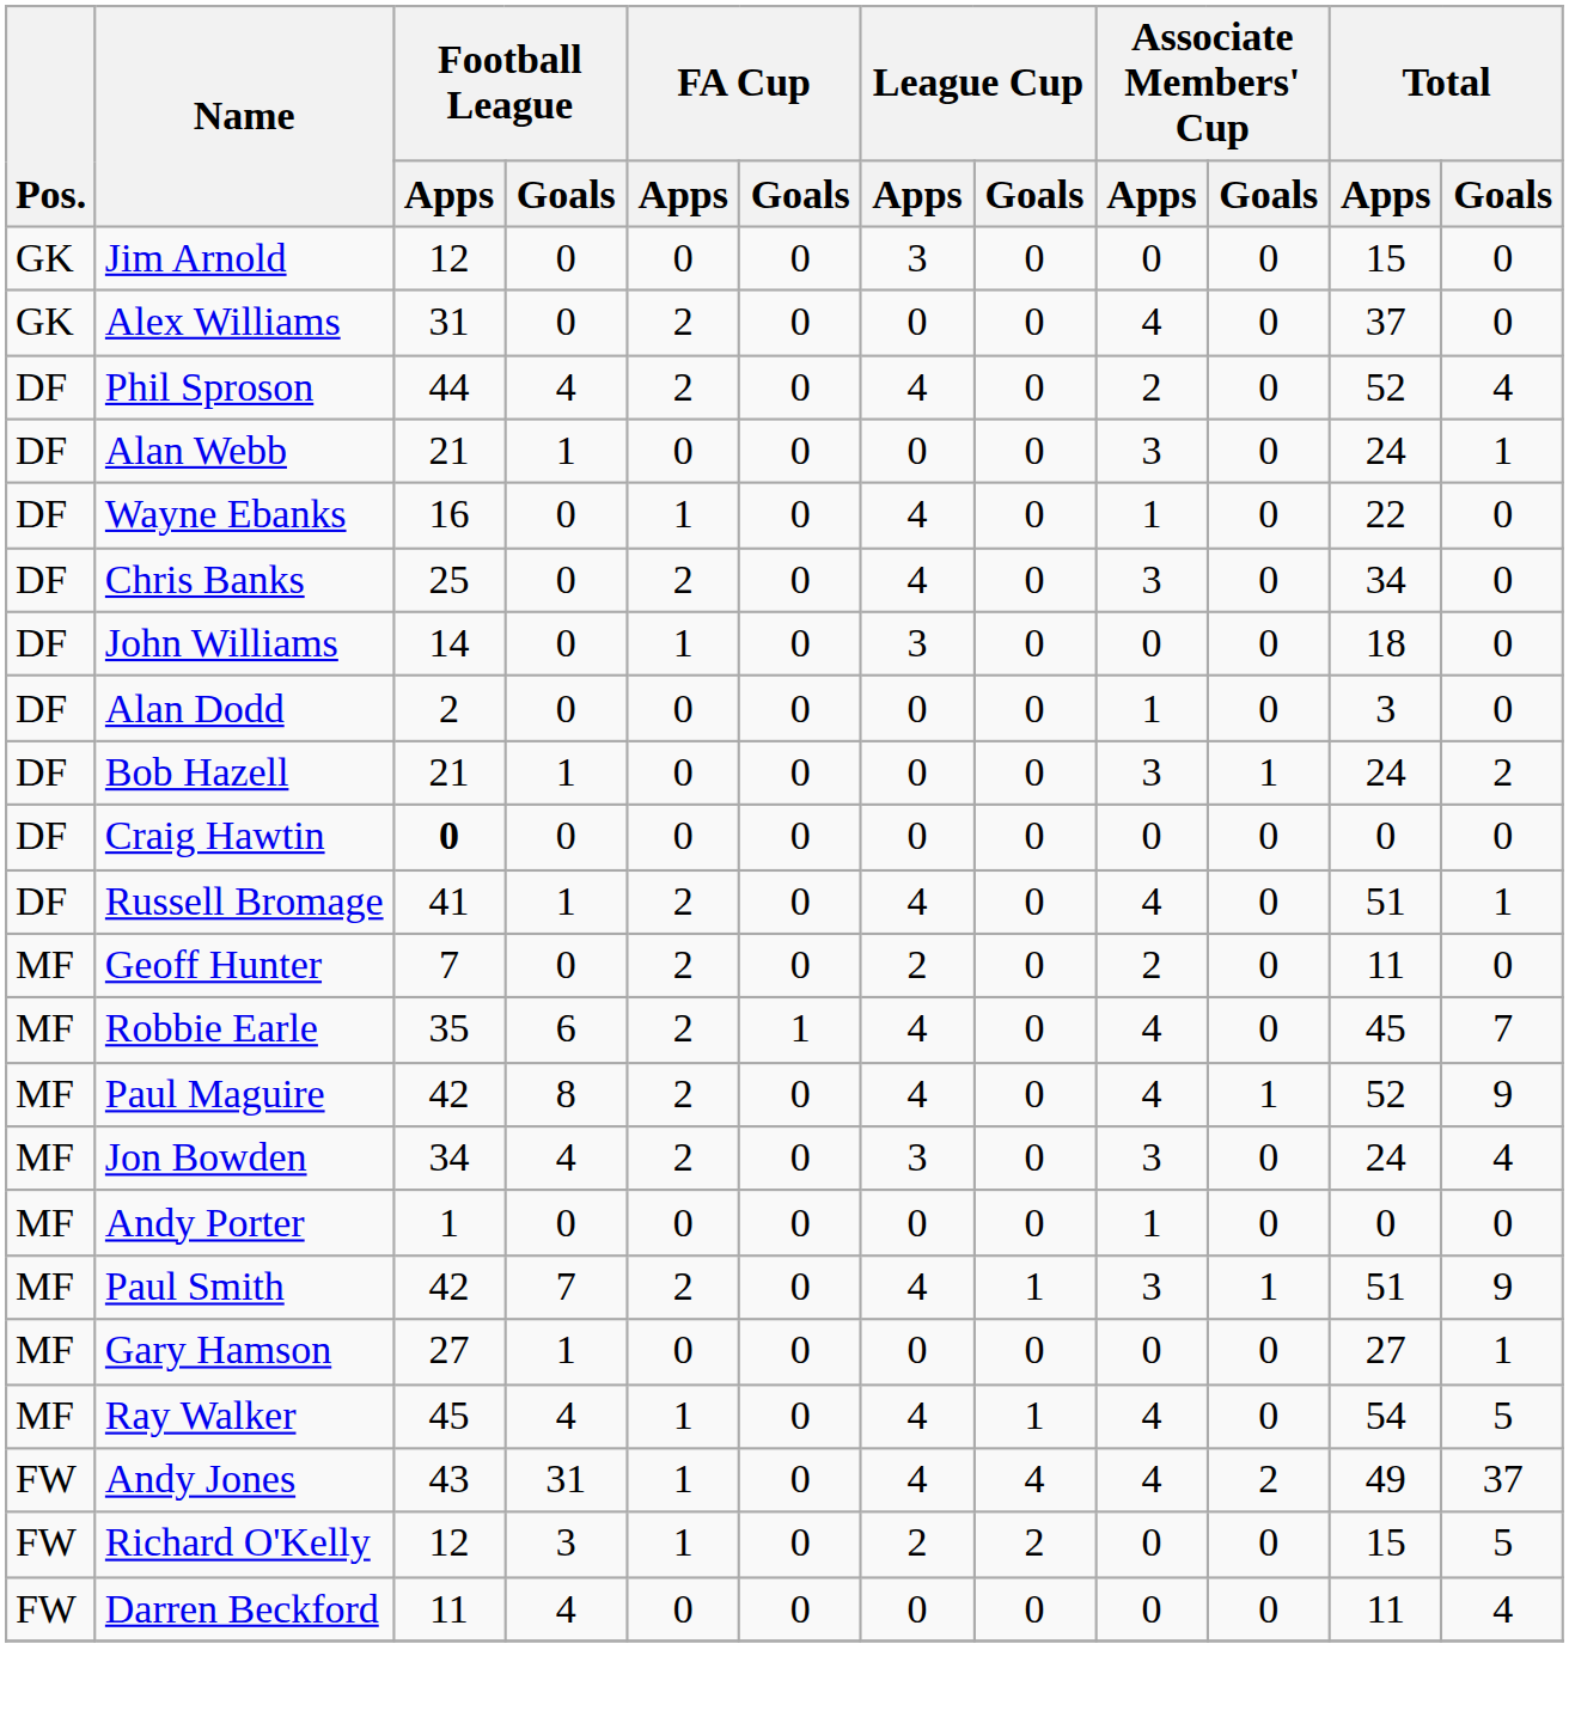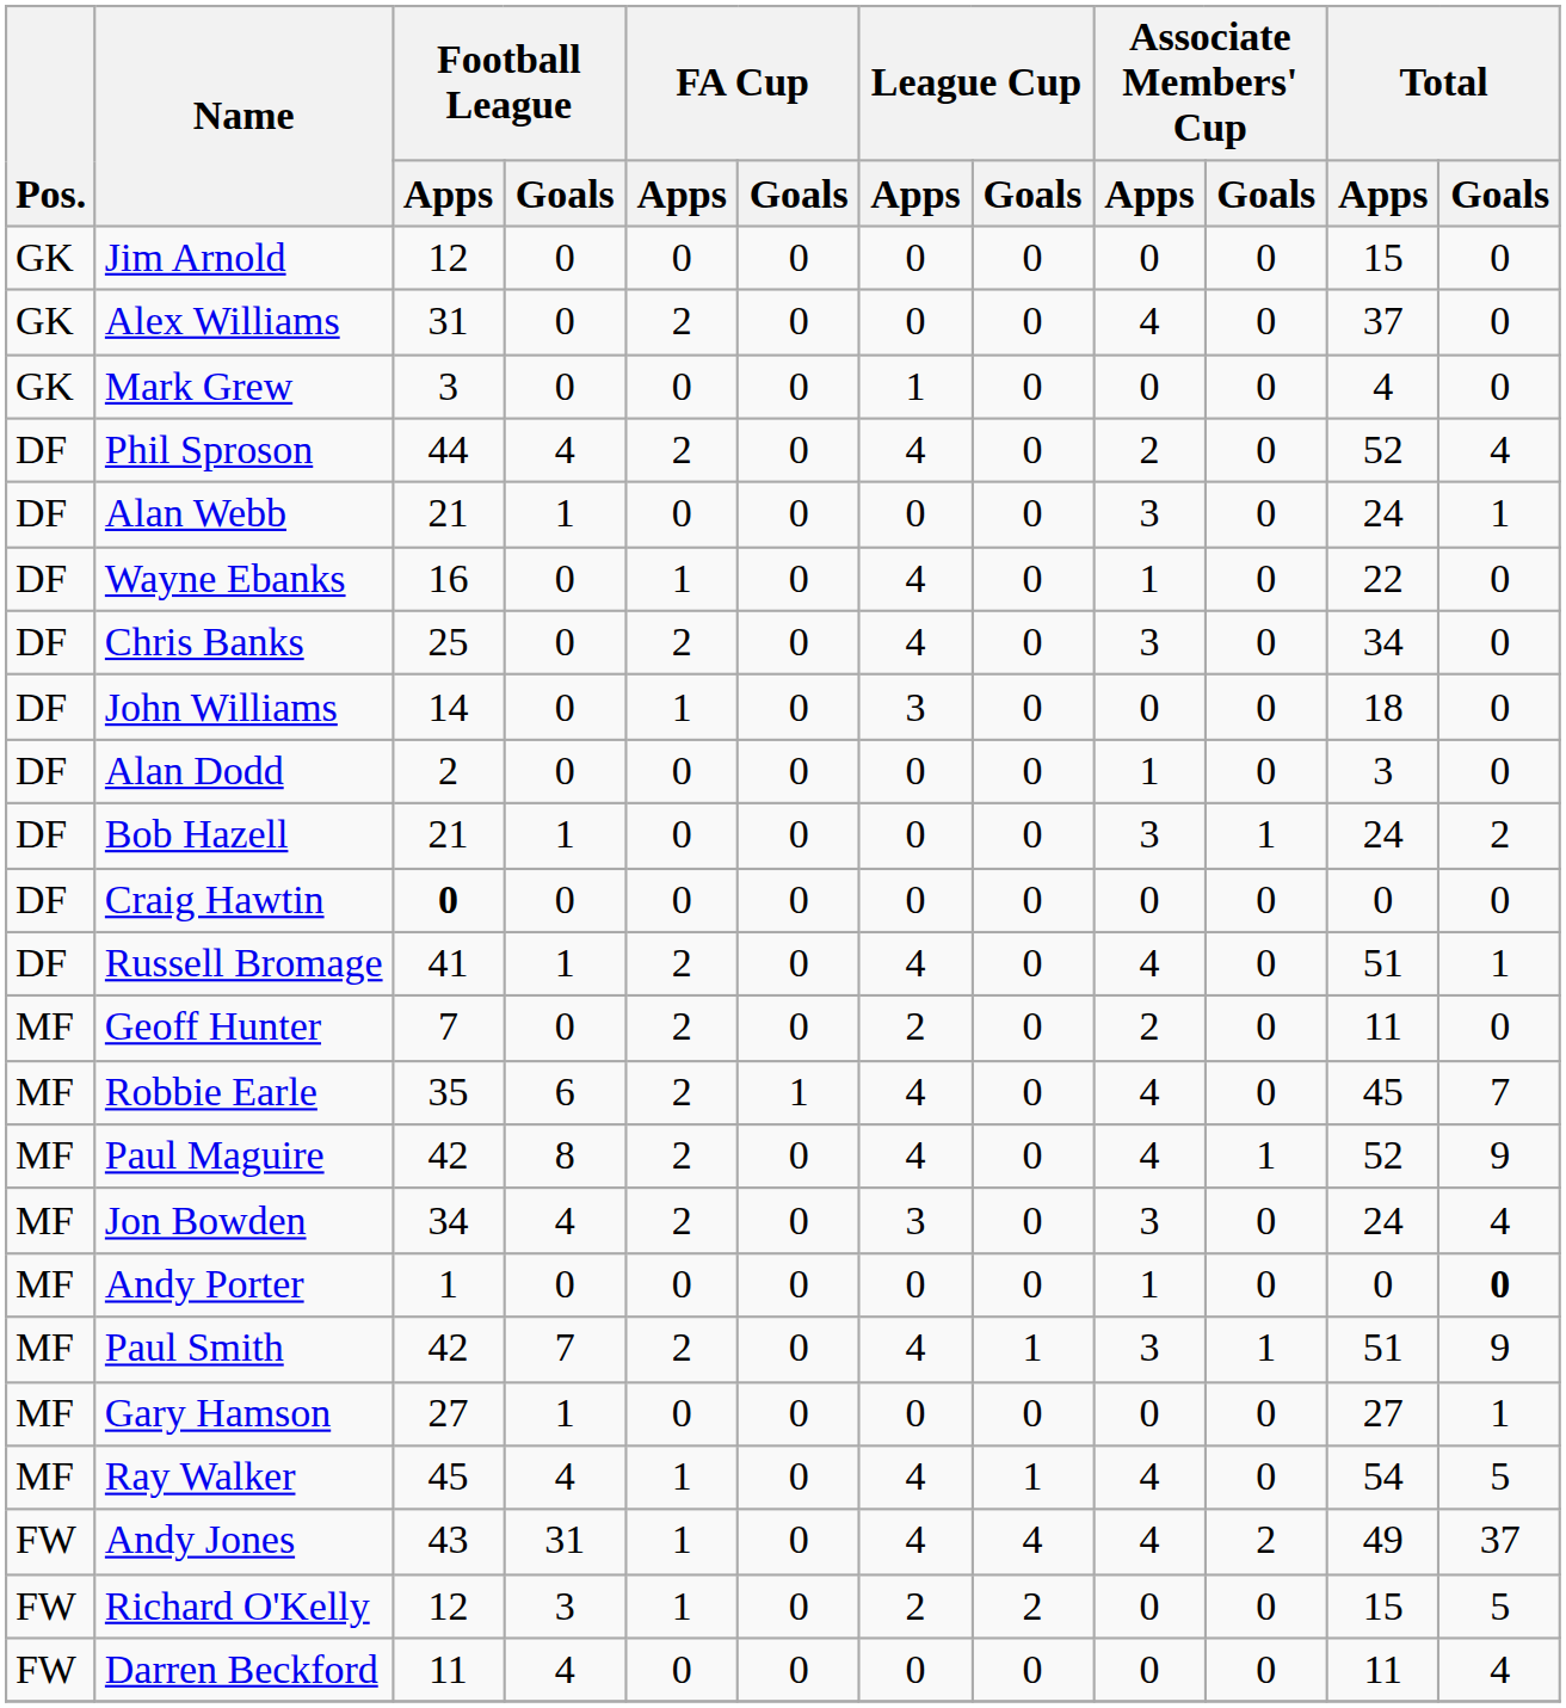 <table class="wikitable" style="text-align:center">
 <tr>
 <th rowspan="2" valign="bottom">Pos.</th>
 <th rowspan="2">Name</th>
 <th colspan="2" width="85">Football League</th>
 <th colspan="2" width="85">FA Cup</th>
 <th colspan="2" width="85">League Cup</th>
 <th colspan="2" width="85">Associate Members' Cup</th>
 <th colspan="2" width="85">Total</th>
 </tr>
 <tr>
 <th>Apps</th>
 <th>Goals</th>
 <th>Apps</th>
 <th>Goals</th>
 <th>Apps</th>
 <th>Goals</th>
 <th>Apps</th>
 <th>Goals</th>
 <th>Apps</th>
 <th>Goals</th>
 </tr>
 <tr>
 <td align="left">GK</td>
 <td align="left"> <a href='#'>Jim Arnold</a></td>
 <td>12</td>
 <td>0</td>
 <td>0</td>
 <td>0</td>
-<td>3</td>
+<td>0</td>
 <td>0</td>
 <td>0</td>
 <td>0</td>
 <td>15</td>
 <td>0</td>
 </tr>
 <tr>
 <td align="left">GK</td>
 <td align="left"> <a href='#'>Alex Williams</a></td>
 <td>31</td>
 <td>0</td>
 <td>2</td>
 <td>0</td>
 <td>0</td>
 <td>0</td>
 <td>4</td>
 <td>0</td>
 <td>37</td>
+<td>0</td>
+</tr>
+<tr>
+<td align="left">GK</td>
+<td align="left"> <a href='#'>Mark Grew</a></td>
+<td>3</td>
+<td>0</td>
+<td>0</td>
+<td>0</td>
+<td>1</td>
+<td>0</td>
+<td>0</td>
+<td>0</td>
+<td>4</td>
 <td>0</td>
 </tr>
 <tr>
 <td align="left">DF</td>
 <td align="left"> <a href='#'>Phil Sproson</a></td>
 <td>44</td>
 <td>4</td>
 <td>2</td>
 <td>0</td>
 <td>4</td>
 <td>0</td>
 <td>2</td>
 <td>0</td>
 <td>52</td>
 <td>4</td>
 </tr>
 <tr>
 <td align="left">DF</td>
 <td align="left"> <a href='#'>Alan Webb</a></td>
 <td>21</td>
 <td>1</td>
 <td>0</td>
 <td>0</td>
 <td>0</td>
 <td>0</td>
 <td>3</td>
 <td>0</td>
 <td>24</td>
 <td>1</td>
 </tr>
 <tr>
 <td align="left">DF</td>
 <td align="left"> <a href='#'>Wayne Ebanks</a></td>
 <td>16</td>
 <td>0</td>
 <td>1</td>
 <td>0</td>
 <td>4</td>
 <td>0</td>
 <td>1</td>
 <td>0</td>
 <td>22</td>
 <td>0</td>
 </tr>
 <tr>
 <td align="left">DF</td>
 <td align="left"> <a href='#'>Chris Banks</a></td>
 <td>25</td>
 <td>0</td>
 <td>2</td>
 <td>0</td>
 <td>4</td>
 <td>0</td>
 <td>3</td>
 <td>0</td>
 <td>34</td>
 <td>0</td>
 </tr>
 <tr>
 <td align="left">DF</td>
 <td align="left"> <a href='#'>John Williams</a></td>
 <td>14</td>
 <td>0</td>
 <td>1</td>
 <td>0</td>
 <td>3</td>
 <td>0</td>
 <td>0</td>
 <td>0</td>
 <td>18</td>
 <td>0</td>
 </tr>
 <tr>
 <td align="left">DF</td>
 <td align="left"> <a href='#'>Alan Dodd</a></td>
 <td>2</td>
 <td>0</td>
 <td>0</td>
 <td>0</td>
 <td>0</td>
 <td>0</td>
 <td>1</td>
 <td>0</td>
 <td>3</td>
 <td>0</td>
 </tr>
 <tr>
 <td align="left">DF</td>
 <td align="left"> <a href='#'>Bob Hazell</a></td>
 <td>21</td>
 <td>1</td>
 <td>0</td>
 <td>0</td>
 <td>0</td>
 <td>0</td>
 <td>3</td>
 <td>1</td>
 <td>24</td>
 <td>2</td>
 </tr>
 <tr>
 <td align="left">DF</td>
 <td align="left"> <a href='#'>Craig Hawtin</a></td>
 <td><strong>0</strong></td>
 <td>0</td>
 <td>0</td>
 <td>0</td>
 <td>0</td>
 <td>0</td>
 <td>0</td>
 <td>0</td>
 <td>0</td>
 <td>0</td>
 </tr>
 <tr>
 <td align="left">DF</td>
 <td align="left"> <a href='#'>Russell Bromage</a></td>
 <td>41</td>
 <td>1</td>
 <td>2</td>
 <td>0</td>
 <td>4</td>
 <td>0</td>
 <td>4</td>
 <td>0</td>
 <td>51</td>
 <td>1</td>
 </tr>
 <tr>
 <td align="left">MF</td>
 <td align="left"> <a href='#'>Geoff Hunter</a></td>
 <td>7</td>
 <td>0</td>
 <td>2</td>
 <td>0</td>
 <td>2</td>
 <td>0</td>
 <td>2</td>
 <td>0</td>
 <td>11</td>
 <td>0</td>
 </tr>
 <tr>
 <td align="left">MF</td>
 <td align="left"> <a href='#'>Robbie Earle</a></td>
 <td>35</td>
 <td>6</td>
 <td>2</td>
 <td>1</td>
 <td>4</td>
 <td>0</td>
 <td>4</td>
 <td>0</td>
 <td>45</td>
 <td>7</td>
 </tr>
 <tr>
 <td align="left">MF</td>
 <td align="left"> <a href='#'>Paul Maguire</a></td>
 <td>42</td>
 <td>8</td>
 <td>2</td>
 <td>0</td>
 <td>4</td>
 <td>0</td>
 <td>4</td>
 <td>1</td>
 <td>52</td>
 <td>9</td>
 </tr>
 <tr>
 <td align="left">MF</td>
 <td align="left"> <a href='#'>Jon Bowden</a></td>
 <td>34</td>
 <td>4</td>
 <td>2</td>
 <td>0</td>
 <td>3</td>
 <td>0</td>
 <td>3</td>
 <td>0</td>
 <td>24</td>
 <td>4</td>
 </tr>
 <tr>
 <td align="left">MF</td>
 <td align="left"> <a href='#'>Andy Porter</a></td>
 <td>1</td>
 <td>0</td>
 <td>0</td>
 <td>0</td>
 <td>0</td>
 <td>0</td>
 <td>1</td>
 <td>0</td>
 <td>0</td>
-<td>0</td>
+<td><strong>0</strong></td>
 </tr>
 <tr>
 <td align="left">MF</td>
 <td align="left"> <a href='#'>Paul Smith</a></td>
 <td>42</td>
 <td>7</td>
 <td>2</td>
 <td>0</td>
 <td>4</td>
 <td>1</td>
 <td>3</td>
 <td>1</td>
 <td>51</td>
 <td>9</td>
 </tr>
 <tr>
 <td align="left">MF</td>
 <td align="left"> <a href='#'>Gary Hamson</a></td>
 <td>27</td>
 <td>1</td>
 <td>0</td>
 <td>0</td>
 <td>0</td>
 <td>0</td>
 <td>0</td>
 <td>0</td>
 <td>27</td>
 <td>1</td>
 </tr>
 <tr>
 <td align="left">MF</td>
 <td align="left"> <a href='#'>Ray Walker</a></td>
 <td>45</td>
 <td>4</td>
 <td>1</td>
 <td>0</td>
 <td>4</td>
 <td>1</td>
 <td>4</td>
 <td>0</td>
 <td>54</td>
 <td>5</td>
 </tr>
 <tr>
 <td align="left">FW</td>
 <td align="left"> <a href='#'>Andy Jones</a></td>
 <td>43</td>
 <td>31</td>
 <td>1</td>
 <td>0</td>
 <td>4</td>
 <td>4</td>
 <td>4</td>
 <td>2</td>
 <td>49</td>
 <td>37</td>
 </tr>
 <tr>
 <td align="left">FW</td>
 <td align="left"> <a href='#'>Richard O'Kelly</a></td>
 <td>12</td>
 <td>3</td>
 <td>1</td>
 <td>0</td>
 <td>2</td>
 <td>2</td>
 <td>0</td>
 <td>0</td>
 <td>15</td>
 <td>5</td>
 </tr>
 <tr>
 <td align="left">FW</td>
 <td align="left"> <a href='#'>Darren Beckford</a></td>
 <td>11</td>
 <td>4</td>
 <td>0</td>
 <td>0</td>
 <td>0</td>
 <td>0</td>
 <td>0</td>
 <td>0</td>
 <td>11</td>
 <td>4</td>
 </tr>
 <tr>
 </tr>
 </table>
